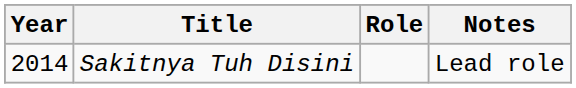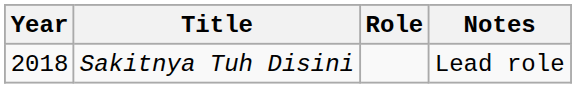 <table class="wikitable">
 <tr>
 <th>Year</th>
 <th>Title</th>
 <th>Role</th>
 <th>Notes</th>
 </tr>
 <tr>
-<td>2014</td>
+<td>2018</td>
 <td><em>Sakitnya Tuh Disini</em></td>
 <td></td>
 <td>Lead role</td>
 </tr>
 </table>
